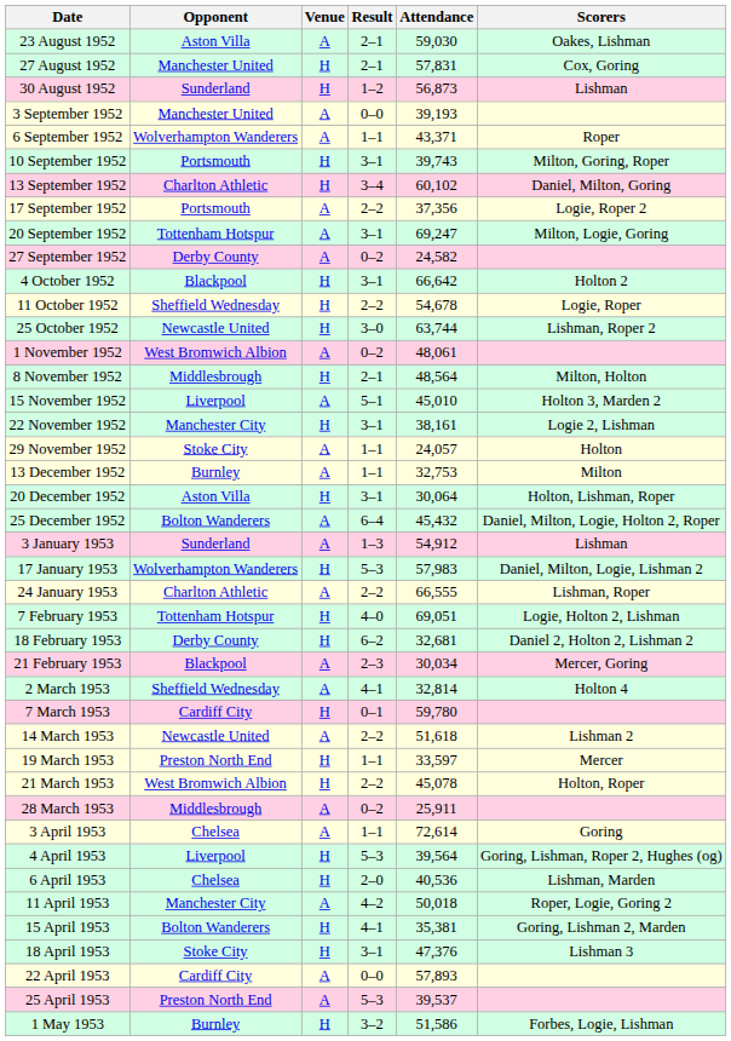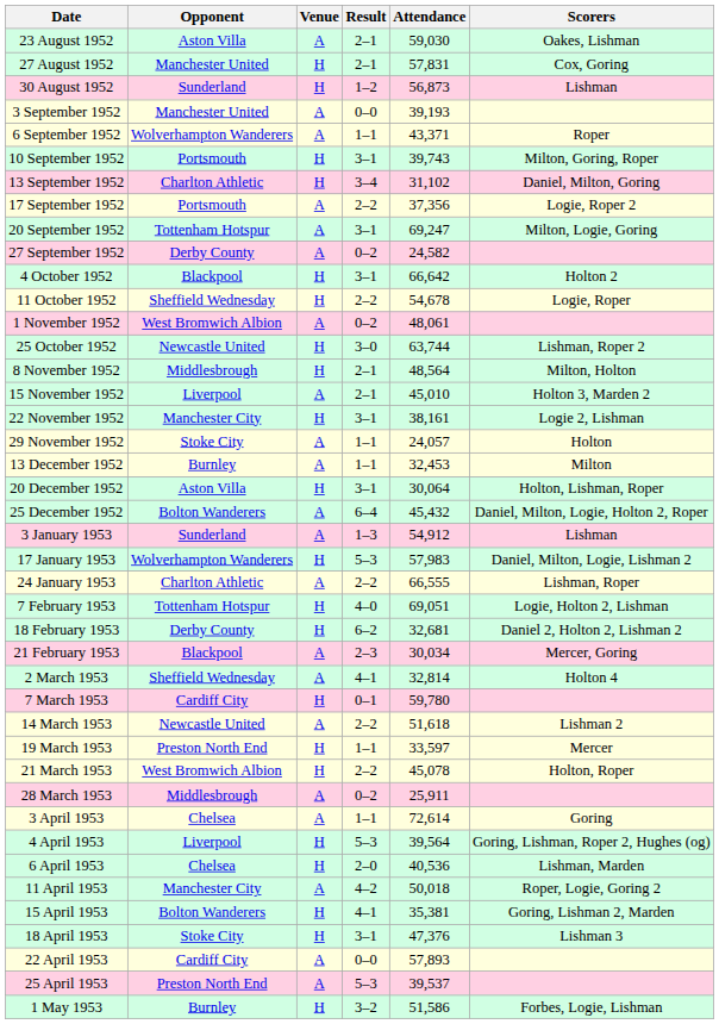 <table class="wikitable" style="text-align:center">
 <tr>
 <th>Date</th>
 <th>Opponent</th>
 <th>Venue</th>
 <th>Result</th>
 <th>Attendance</th>
 <th>Scorers</th>
 </tr>
 <tr style="background:#d0ffe3;">
 <td>23 August 1952</td>
 <td><a href='#'>Aston Villa</a></td>
 <td><a href='#'>A</a></td>
 <td>2–1</td>
 <td>59,030</td>
 <td>Oakes, Lishman</td>
 </tr>
 <tr style="background:#d0ffe3;">
 <td>27 August 1952</td>
 <td><a href='#'>Manchester United</a></td>
 <td><a href='#'>H</a></td>
 <td>2–1</td>
 <td>57,831</td>
 <td>Cox, Goring</td>
 </tr>
 <tr style="background:#ffd0e3;">
 <td>30 August 1952</td>
 <td><a href='#'>Sunderland</a></td>
 <td><a href='#'>H</a></td>
 <td>1–2</td>
 <td>56,873</td>
 <td>Lishman</td>
 </tr>
 <tr style="background:#ffffdd;">
 <td>3 September 1952</td>
 <td><a href='#'>Manchester United</a></td>
 <td><a href='#'>A</a></td>
 <td>0–0</td>
 <td>39,193</td>
 <td></td>
 </tr>
 <tr style="background:#ffffdd;">
 <td>6 September 1952</td>
 <td><a href='#'>Wolverhampton Wanderers</a></td>
 <td><a href='#'>A</a></td>
 <td>1–1</td>
 <td>43,371</td>
 <td>Roper</td>
 </tr>
 <tr style="background:#d0ffe3;">
 <td>10 September 1952</td>
 <td><a href='#'>Portsmouth</a></td>
 <td><a href='#'>H</a></td>
 <td>3–1</td>
 <td>39,743</td>
 <td>Milton, Goring, Roper</td>
 </tr>
 <tr style="background:#ffd0e3;">
 <td>13 September 1952</td>
 <td><a href='#'>Charlton Athletic</a></td>
 <td><a href='#'>H</a></td>
 <td>3–4</td>
-<td>60,102</td>
+<td>31,102</td>
 <td>Daniel, Milton, Goring</td>
 </tr>
 <tr style="background:#ffffdd;">
 <td>17 September 1952</td>
 <td><a href='#'>Portsmouth</a></td>
 <td><a href='#'>A</a></td>
 <td>2–2</td>
 <td>37,356</td>
 <td>Logie, Roper 2</td>
 </tr>
 <tr style="background:#d0ffe3;">
 <td>20 September 1952</td>
 <td><a href='#'>Tottenham Hotspur</a></td>
 <td><a href='#'>A</a></td>
 <td>3–1</td>
 <td>69,247</td>
 <td>Milton, Logie, Goring</td>
 </tr>
 <tr style="background:#ffd0e3;">
 <td>27 September 1952</td>
 <td><a href='#'>Derby County</a></td>
 <td><a href='#'>A</a></td>
 <td>0–2</td>
 <td>24,582</td>
 <td></td>
 </tr>
 <tr style="background:#d0ffe3;">
 <td>4 October 1952</td>
 <td><a href='#'>Blackpool</a></td>
 <td><a href='#'>H</a></td>
 <td>3–1</td>
 <td>66,642</td>
 <td>Holton 2</td>
 </tr>
 <tr style="background:#ffffdd;">
 <td>11 October 1952</td>
 <td><a href='#'>Sheffield Wednesday</a></td>
 <td><a href='#'>H</a></td>
 <td>2–2</td>
 <td>54,678</td>
 <td>Logie, Roper</td>
 </tr>
+<tr style="background:#ffd0e3;">
+<td>1 November 1952</td>
+<td><a href='#'>West Bromwich Albion</a></td>
+<td><a href='#'>A</a></td>
+<td>0–2</td>
+<td>48,061</td>
+<td></td>
+</tr>
 <tr style="background:#d0ffe3;">
 <td>25 October 1952</td>
 <td><a href='#'>Newcastle United</a></td>
 <td><a href='#'>H</a></td>
 <td>3–0</td>
 <td>63,744</td>
 <td>Lishman, Roper 2</td>
-</tr>
-<tr style="background:#ffd0e3;">
-<td>1 November 1952</td>
-<td><a href='#'>West Bromwich Albion</a></td>
-<td><a href='#'>A</a></td>
-<td>0–2</td>
-<td>48,061</td>
-<td></td>
 </tr>
 <tr style="background:#d0ffe3;">
 <td>8 November 1952</td>
 <td><a href='#'>Middlesbrough</a></td>
 <td><a href='#'>H</a></td>
 <td>2–1</td>
 <td>48,564</td>
 <td>Milton, Holton</td>
 </tr>
 <tr style="background:#d0ffe3;">
 <td>15 November 1952</td>
 <td><a href='#'>Liverpool</a></td>
 <td><a href='#'>A</a></td>
-<td>5–1</td>
+<td>2–1</td>
 <td>45,010</td>
 <td>Holton 3, Marden 2</td>
 </tr>
 <tr style="background:#d0ffe3;">
 <td>22 November 1952</td>
 <td><a href='#'>Manchester City</a></td>
 <td><a href='#'>H</a></td>
 <td>3–1</td>
 <td>38,161</td>
 <td>Logie 2, Lishman</td>
 </tr>
 <tr style="background:#ffffdd;">
 <td>29 November 1952</td>
 <td><a href='#'>Stoke City</a></td>
 <td><a href='#'>A</a></td>
 <td>1–1</td>
 <td>24,057</td>
 <td>Holton</td>
 </tr>
 <tr style="background:#ffffdd;">
 <td>13 December 1952</td>
 <td><a href='#'>Burnley</a></td>
 <td><a href='#'>A</a></td>
 <td>1–1</td>
-<td>32,753</td>
+<td>32,453</td>
 <td>Milton</td>
 </tr>
 <tr style="background:#d0ffe3;">
 <td>20 December 1952</td>
 <td><a href='#'>Aston Villa</a></td>
 <td><a href='#'>H</a></td>
 <td>3–1</td>
 <td>30,064</td>
 <td>Holton, Lishman, Roper</td>
 </tr>
 <tr style="background:#d0ffe3;">
 <td>25 December 1952</td>
 <td><a href='#'>Bolton Wanderers</a></td>
 <td><a href='#'>A</a></td>
 <td>6–4</td>
 <td>45,432</td>
 <td>Daniel, Milton, Logie, Holton 2, Roper</td>
 </tr>
 <tr style="background:#ffd0e3;">
 <td>3 January 1953</td>
 <td><a href='#'>Sunderland</a></td>
 <td><a href='#'>A</a></td>
 <td>1–3</td>
 <td>54,912</td>
 <td>Lishman</td>
 </tr>
 <tr style="background:#d0ffe3;">
 <td>17 January 1953</td>
 <td><a href='#'>Wolverhampton Wanderers</a></td>
 <td><a href='#'>H</a></td>
 <td>5–3</td>
 <td>57,983</td>
 <td>Daniel, Milton, Logie, Lishman 2</td>
 </tr>
 <tr style="background:#ffffdd;">
 <td>24 January 1953</td>
 <td><a href='#'>Charlton Athletic</a></td>
 <td><a href='#'>A</a></td>
 <td>2–2</td>
 <td>66,555</td>
 <td>Lishman, Roper</td>
 </tr>
 <tr style="background:#d0ffe3;">
 <td>7 February 1953</td>
 <td><a href='#'>Tottenham Hotspur</a></td>
 <td><a href='#'>H</a></td>
 <td>4–0</td>
 <td>69,051</td>
 <td>Logie, Holton 2, Lishman</td>
 </tr>
 <tr style="background:#d0ffe3;">
 <td>18 February 1953</td>
 <td><a href='#'>Derby County</a></td>
 <td><a href='#'>H</a></td>
 <td>6–2</td>
 <td>32,681</td>
 <td>Daniel 2, Holton 2, Lishman 2</td>
 </tr>
 <tr style="background:#ffd0e3;">
 <td>21 February 1953</td>
 <td><a href='#'>Blackpool</a></td>
 <td><a href='#'>A</a></td>
 <td>2–3</td>
 <td>30,034</td>
 <td>Mercer, Goring</td>
 </tr>
 <tr style="background:#d0ffe3;">
 <td>2 March 1953</td>
 <td><a href='#'>Sheffield Wednesday</a></td>
 <td><a href='#'>A</a></td>
 <td>4–1</td>
 <td>32,814</td>
 <td>Holton 4</td>
 </tr>
 <tr style="background:#ffd0e3;">
 <td>7 March 1953</td>
 <td><a href='#'>Cardiff City</a></td>
 <td><a href='#'>H</a></td>
 <td>0–1</td>
 <td>59,780</td>
 <td></td>
 </tr>
 <tr style="background:#ffffdd;">
 <td>14 March 1953</td>
 <td><a href='#'>Newcastle United</a></td>
 <td><a href='#'>A</a></td>
 <td>2–2</td>
 <td>51,618</td>
 <td>Lishman 2</td>
 </tr>
 <tr style="background:#ffffdd;">
 <td>19 March 1953</td>
 <td><a href='#'>Preston North End</a></td>
 <td><a href='#'>H</a></td>
 <td>1–1</td>
 <td>33,597</td>
 <td>Mercer</td>
 </tr>
 <tr style="background:#ffffdd;">
 <td>21 March 1953</td>
 <td><a href='#'>West Bromwich Albion</a></td>
 <td><a href='#'>H</a></td>
 <td>2–2</td>
 <td>45,078</td>
 <td>Holton, Roper</td>
 </tr>
 <tr style="background:#ffd0e3;">
 <td>28 March 1953</td>
 <td><a href='#'>Middlesbrough</a></td>
 <td><a href='#'>A</a></td>
 <td>0–2</td>
 <td>25,911</td>
 <td></td>
 </tr>
 <tr style="background:#ffffdd;">
 <td>3 April 1953</td>
 <td><a href='#'>Chelsea</a></td>
 <td><a href='#'>A</a></td>
 <td>1–1</td>
 <td>72,614</td>
 <td>Goring</td>
 </tr>
 <tr style="background:#d0ffe3;">
 <td>4 April 1953</td>
 <td><a href='#'>Liverpool</a></td>
 <td><a href='#'>H</a></td>
 <td>5–3</td>
 <td>39,564</td>
 <td>Goring, Lishman, Roper 2, Hughes (og)</td>
 </tr>
 <tr style="background:#d0ffe3;">
 <td>6 April 1953</td>
 <td><a href='#'>Chelsea</a></td>
 <td><a href='#'>H</a></td>
 <td>2–0</td>
 <td>40,536</td>
 <td>Lishman, Marden</td>
 </tr>
 <tr style="background:#d0ffe3;">
 <td>11 April 1953</td>
 <td><a href='#'>Manchester City</a></td>
 <td><a href='#'>A</a></td>
 <td>4–2</td>
 <td>50,018</td>
 <td>Roper, Logie, Goring 2</td>
 </tr>
 <tr style="background:#d0ffe3;">
 <td>15 April 1953</td>
 <td><a href='#'>Bolton Wanderers</a></td>
 <td><a href='#'>H</a></td>
 <td>4–1</td>
 <td>35,381</td>
 <td>Goring, Lishman 2, Marden</td>
 </tr>
 <tr style="background:#d0ffe3;">
 <td>18 April 1953</td>
 <td><a href='#'>Stoke City</a></td>
 <td><a href='#'>H</a></td>
 <td>3–1</td>
 <td>47,376</td>
 <td>Lishman 3</td>
 </tr>
 <tr style="background:#ffffdd;">
 <td>22 April 1953</td>
 <td><a href='#'>Cardiff City</a></td>
 <td><a href='#'>A</a></td>
 <td>0–0</td>
 <td>57,893</td>
 <td></td>
 </tr>
 <tr style="background:#ffd0e3;">
 <td>25 April 1953</td>
 <td><a href='#'>Preston North End</a></td>
 <td><a href='#'>A</a></td>
 <td>5–3</td>
 <td>39,537</td>
 <td></td>
 </tr>
 <tr style="background:#d0ffe3;">
 <td>1 May 1953</td>
 <td><a href='#'>Burnley</a></td>
 <td><a href='#'>H</a></td>
 <td>3–2</td>
 <td>51,586</td>
 <td>Forbes, Logie, Lishman</td>
 </tr>
 </table>
